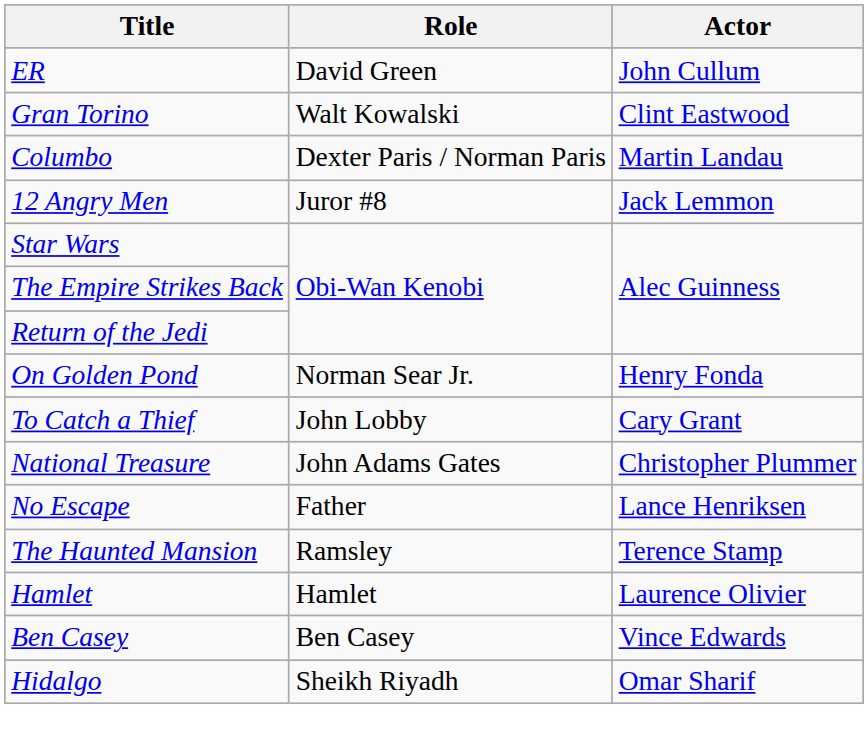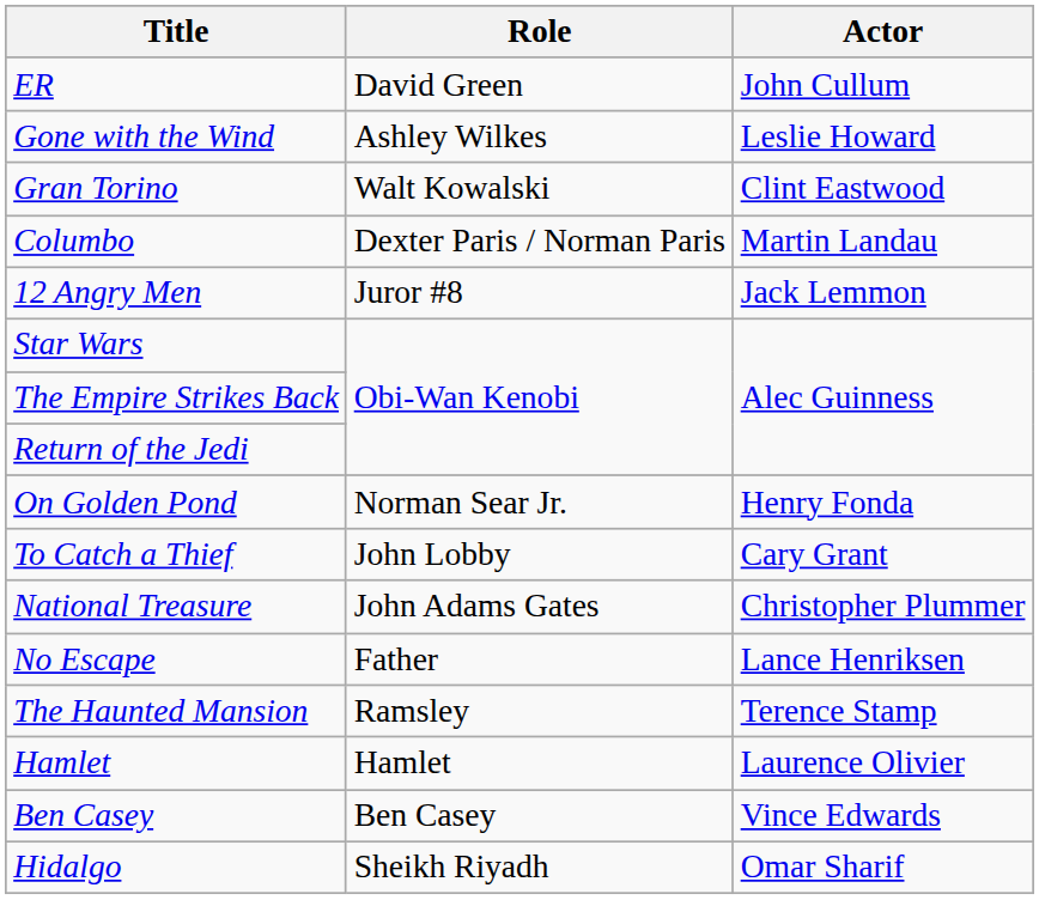 <table class="wikitable">
 <tr>
 <th>Title</th>
 <th>Role</th>
 <th>Actor</th>
 </tr>
 <tr>
 <td><em><a href='#'>ER</a></em></td>
 <td>David Green</td>
 <td><a href='#'>John Cullum</a></td>
+</tr>
+<tr>
+<td><em><a href='#'>Gone with the Wind</a></em></td>
+<td>Ashley Wilkes</td>
+<td><a href='#'>Leslie Howard</a></td>
 </tr>
 <tr>
 <td><em><a href='#'>Gran Torino</a></em></td>
 <td>Walt Kowalski</td>
 <td><a href='#'>Clint Eastwood</a></td>
 </tr>
 <tr>
 <td><em><a href='#'>Columbo</a></em></td>
 <td>Dexter Paris / Norman Paris</td>
 <td><a href='#'>Martin Landau</a></td>
 </tr>
 <tr>
 <td><em><a href='#'>12 Angry Men</a></em></td>
 <td>Juror #8</td>
 <td><a href='#'>Jack Lemmon</a></td>
 </tr>
 <tr>
 <td><em><a href='#'>Star Wars</a></em></td>
 <td rowspan="3"><a href='#'>Obi-Wan Kenobi</a></td>
 <td rowspan="3"><a href='#'>Alec Guinness</a></td>
 </tr>
 <tr>
 <td><em><a href='#'>The Empire Strikes Back</a></em></td>
 </tr>
 <tr>
 <td><em><a href='#'>Return of the Jedi</a></em></td>
 </tr>
 <tr>
 <td><em><a href='#'>On Golden Pond</a></em></td>
 <td>Norman Sear Jr.</td>
 <td><a href='#'>Henry Fonda</a></td>
 </tr>
 <tr>
 <td><em><a href='#'>To Catch a Thief</a></em></td>
 <td>John Lobby</td>
 <td><a href='#'>Cary Grant</a></td>
 </tr>
 <tr>
 <td><em><a href='#'>National Treasure</a></em></td>
 <td>John Adams Gates</td>
 <td><a href='#'>Christopher Plummer</a></td>
 </tr>
 <tr>
 <td><em><a href='#'>No Escape</a></em></td>
 <td>Father</td>
 <td><a href='#'>Lance Henriksen</a></td>
 </tr>
 <tr>
 <td><em><a href='#'>The Haunted Mansion</a></em></td>
 <td>Ramsley</td>
 <td><a href='#'>Terence Stamp</a></td>
 </tr>
 <tr>
 <td><em><a href='#'>Hamlet</a></em></td>
 <td>Hamlet</td>
 <td><a href='#'>Laurence Olivier</a></td>
 </tr>
 <tr>
 <td><em><a href='#'>Ben Casey</a></em></td>
 <td>Ben Casey</td>
 <td><a href='#'>Vince Edwards</a></td>
 </tr>
 <tr>
 <td><em><a href='#'>Hidalgo</a></em></td>
 <td>Sheikh Riyadh</td>
 <td><a href='#'>Omar Sharif</a></td>
 </tr>
 </table>
